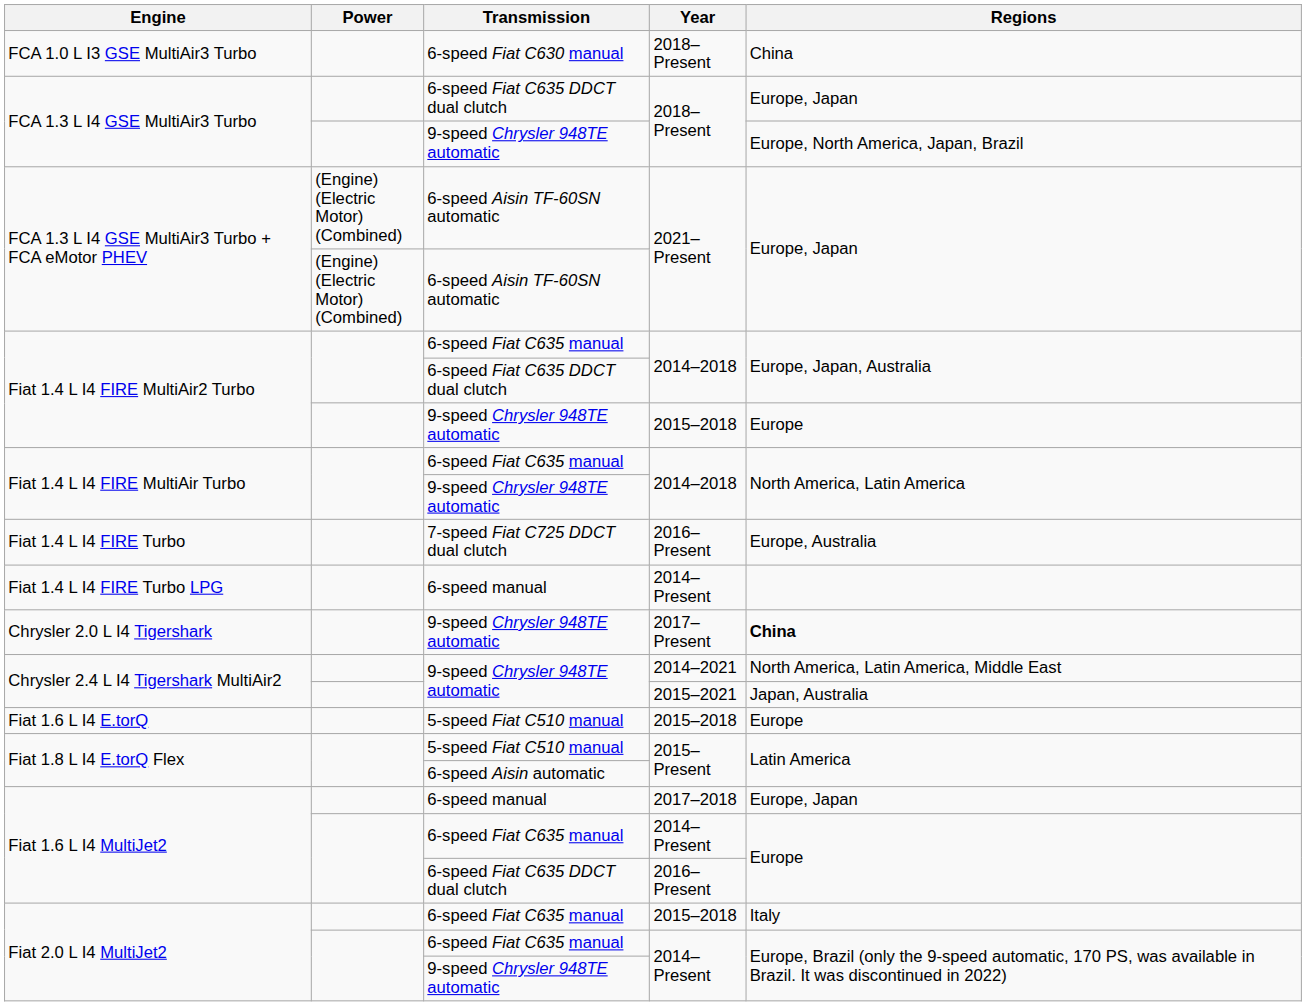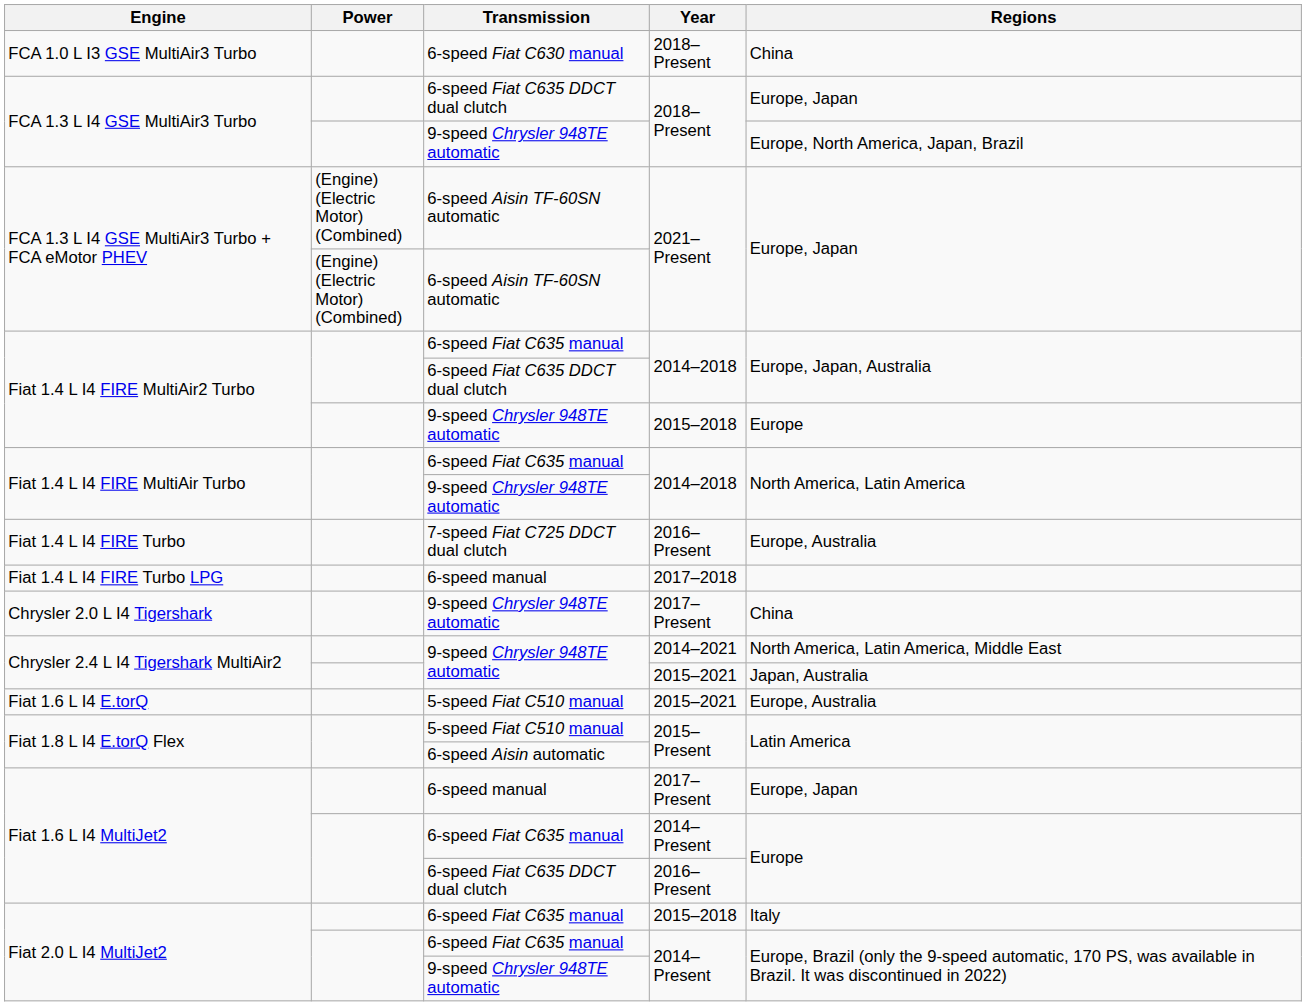 <table class=wikitable>
 <tr>
 <th>Engine</th>
 <th>Power</th>
 <th>Transmission</th>
 <th>Year</th>
 <th>Regions</th>
 </tr>
 <tr>
 <td>FCA 1.0 L I3 <a href='#'>GSE</a> MultiAir3 Turbo</td>
 <td></td>
 <td>6-speed <em>Fiat C630</em> <a href='#'>manual</a></td>
 <td>2018–Present</td>
 <td>China</td>
 </tr>
 <tr>
 <td rowspan=2>FCA 1.3 L I4 <a href='#'>GSE</a> MultiAir3 Turbo</td>
 <td></td>
 <td>6-speed <em>Fiat C635 DDCT</em> dual clutch</td>
 <td rowspan=2>2018–Present</td>
 <td>Europe, Japan</td>
 </tr>
 <tr>
 <td></td>
 <td>9-speed <em><a href='#'>Chrysler 948TE</a></em> <a href='#'>automatic</a></td>
 <td>Europe, North America, Japan, Brazil</td>
 </tr>
 <tr>
 <td rowspan=2>FCA 1.3 L I4 <a href='#'>GSE</a> MultiAir3 Turbo + FCA eMotor <a href='#'>PHEV</a></td>
 <td> (Engine)<br> (Electric Motor)<br> (Combined)</td>
 <td>6-speed <em>Aisin TF-60SN</em> automatic</td>
 <td rowspan="2">2021–Present</td>
 <td rowspan=2>Europe, Japan</td>
 </tr>
 <tr>
 <td> (Engine)<br> (Electric Motor)<br> (Combined)</td>
 <td>6-speed <em>Aisin TF-60SN</em> automatic</td>
 </tr>
 <tr>
 <td rowspan=3>Fiat 1.4 L I4 <a href='#'>FIRE</a> MultiAir2 Turbo</td>
 <td rowspan=2></td>
 <td>6-speed <em>Fiat C635</em> <a href='#'>manual</a></td>
 <td rowspan=2>2014–2018</td>
 <td rowspan=2>Europe, Japan, Australia</td>
 </tr>
 <tr>
 <td>6-speed <em>Fiat C635 DDCT</em> dual clutch</td>
 </tr>
 <tr>
 <td></td>
 <td>9-speed <em><a href='#'>Chrysler 948TE</a></em> <a href='#'>automatic</a></td>
 <td>2015–2018</td>
 <td>Europe</td>
 </tr>
 <tr>
 <td rowspan=2>Fiat 1.4 L I4 <a href='#'>FIRE</a> MultiAir Turbo</td>
 <td rowspan=2></td>
 <td>6-speed <em>Fiat C635</em> <a href='#'>manual</a></td>
 <td rowspan=2>2014–2018</td>
 <td rowspan=2>North America, Latin America</td>
 </tr>
 <tr>
 <td>9-speed <em><a href='#'>Chrysler 948TE</a></em> <a href='#'>automatic</a></td>
 </tr>
 <tr>
 <td>Fiat 1.4 L I4 <a href='#'>FIRE</a> Turbo</td>
 <td></td>
 <td>7-speed <em>Fiat C725 DDCT</em> dual clutch</td>
 <td>2016–Present</td>
 <td>Europe, Australia</td>
 </tr>
 <tr>
 <td>Fiat 1.4 L I4 <a href='#'>FIRE</a> Turbo <a href='#'>LPG</a></td>
 <td></td>
 <td>6-speed manual</td>
-<td>2014–Present</td>
+<td>2017–2018</td>
 <td></td>
 </tr>
 <tr>
 <td>Chrysler 2.0 L I4 <a href='#'>Tigershark</a></td>
 <td></td>
 <td>9-speed <em><a href='#'>Chrysler 948TE</a></em> <a href='#'>automatic</a></td>
 <td>2017–Present</td>
-<td><strong>China</strong></td>
+<td>China</td>
 </tr>
 <tr>
 <td rowspan=2>Chrysler 2.4 L I4 <a href='#'>Tigershark</a> MultiAir2</td>
 <td></td>
 <td rowspan=2>9-speed <em><a href='#'>Chrysler 948TE</a></em> <a href='#'>automatic</a></td>
 <td>2014–2021</td>
 <td>North America, Latin America, Middle East</td>
 </tr>
 <tr>
 <td></td>
 <td>2015–2021</td>
 <td>Japan, Australia</td>
 </tr>
 <tr>
 <td>Fiat 1.6 L I4 <a href='#'>E.torQ</a></td>
 <td></td>
 <td>5-speed <em>Fiat C510</em> <a href='#'>manual</a></td>
-<td>2015–2018</td>
-<td>Europe</td>
+<td>2015–2021</td>
+<td>Europe, Australia</td>
 </tr>
 <tr>
 <td rowspan=2>Fiat 1.8 L I4 <a href='#'>E.torQ</a> Flex</td>
 <td rowspan=2></td>
 <td>5-speed <em>Fiat C510</em> <a href='#'>manual</a></td>
 <td rowspan=2>2015–Present</td>
 <td rowspan=2>Latin America</td>
 </tr>
 <tr>
 <td>6-speed <em>Aisin</em> automatic</td>
 </tr>
 <tr>
 <td rowspan=3>Fiat 1.6 L I4 <a href='#'>MultiJet2</a></td>
 <td></td>
 <td>6-speed manual</td>
-<td>2017–2018</td>
+<td>2017–Present</td>
 <td>Europe, Japan</td>
 </tr>
 <tr>
 <td rowspan=2></td>
 <td>6-speed <em>Fiat C635</em> <a href='#'>manual</a></td>
 <td>2014–Present</td>
 <td rowspan=2>Europe</td>
 </tr>
 <tr>
 <td>6-speed <em>Fiat C635 DDCT</em> dual clutch</td>
 <td>2016–Present</td>
 </tr>
 <tr>
 <td rowspan=3>Fiat 2.0 L I4 <a href='#'>MultiJet2</a></td>
 <td></td>
 <td>6-speed <em>Fiat C635</em> <a href='#'>manual</a></td>
 <td>2015–2018</td>
 <td>Italy</td>
 </tr>
 <tr>
 <td rowspan=2><br></td>
 <td>6-speed <em>Fiat C635</em> <a href='#'>manual</a></td>
 <td rowspan=2>2014–Present</td>
 <td rowspan=2>Europe, Brazil (only the 9-speed automatic, 170 PS, was available in Brazil. It was discontinued in 2022)</td>
 </tr>
 <tr>
 <td>9-speed <em><a href='#'>Chrysler 948TE</a></em> <a href='#'>automatic</a></td>
 </tr>
 </table>
